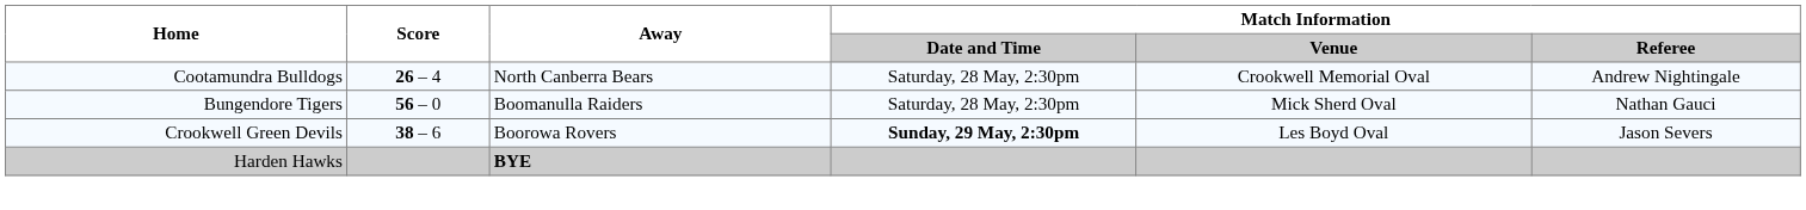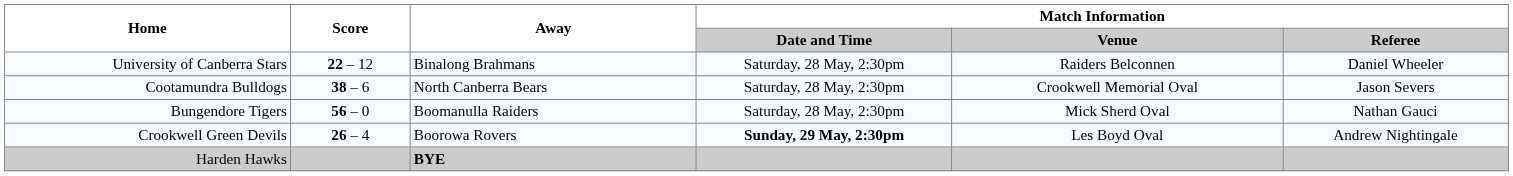 <table border="1" cellpadding="3" cellspacing="0" width="100%" style="border-collapse:collapse;  text-align:center;">
 <tr>
 <th rowspan="2" width="19%">Home</th>
 <th rowspan="2" width="8%">Score</th>
 <th rowspan="2" width="19%">Away</th>
 <th colspan="3">Match Information</th>
 </tr>
 <tr style="background:#CCCCCC">
 <th width="17%">Date and Time</th>
 <th width="22%">Venue</th>
 <th width="50%">Referee</th>
 </tr>
 <tr style="text-align:center; background:#f5faff;">
+<td align="right">University of Canberra Stars </td>
+<td><strong>22</strong> – 12</td>
+<td align="left"> Binalong Brahmans</td>
+<td>Saturday, 28 May, 2:30pm</td>
+<td>Raiders Belconnen</td>
+<td>Daniel Wheeler</td>
+</tr>
+<tr style="text-align:center; background:#f5faff;">
 <td align="right">Cootamundra Bulldogs </td>
-<td><strong>26</strong> – 4</td>
+<td><strong>38</strong> – 6</td>
 <td align="left"> North Canberra Bears</td>
 <td>Saturday, 28 May, 2:30pm</td>
 <td>Crookwell Memorial Oval</td>
-<td>Andrew Nightingale</td>
+<td>Jason Severs</td>
 </tr>
 <tr style="text-align:center; background:#f5faff;">
 <td align="right">Bungendore Tigers </td>
 <td><strong>56</strong> – 0</td>
 <td align="left"> Boomanulla Raiders</td>
 <td>Saturday, 28 May, 2:30pm</td>
 <td>Mick Sherd Oval</td>
 <td>Nathan Gauci</td>
 </tr>
 <tr style="text-align:center; background:#f5faff;">
 <td align="right">Crookwell Green Devils </td>
-<td><strong>38</strong> – 6</td>
+<td><strong>26</strong> – 4</td>
 <td align="left"> Boorowa Rovers</td>
 <td><strong>Sunday, 29 May, 2:30pm</strong></td>
 <td>Les Boyd Oval</td>
-<td>Jason Severs</td>
+<td>Andrew Nightingale</td>
 </tr>
 <tr style="text-align:center; background:#CCCCCC;">
 <td align="right">Harden Hawks </td>
 <td></td>
 <td align="left"><strong>BYE</strong></td>
 <td></td>
 <td></td>
 <td></td>
 </tr>
 </table>
